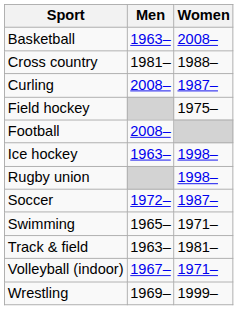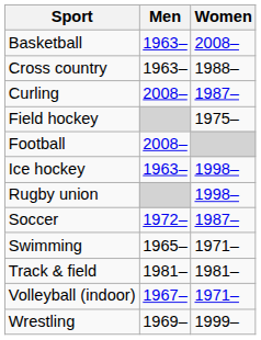 <table class="wikitable sortable">
 <tr>
 <th>Sport</th>
 <th>Men</th>
 <th>Women</th>
 </tr>
 <tr>
 <td>Basketball</td>
 <td><a href='#'>1963–</a></td>
 <td><a href='#'>2008–</a></td>
 </tr>
 <tr>
 <td>Cross country</td>
-<td>1981–</td>
+<td>1963–</td>
 <td>1988–</td>
 </tr>
 <tr>
 <td>Curling</td>
 <td><a href='#'>2008–</a></td>
 <td><a href='#'>1987–</a></td>
 </tr>
 <tr>
 <td>Field hockey</td>
 <td style="background:#d3d3d3"></td>
 <td>1975–</td>
 </tr>
 <tr>
 <td>Football</td>
 <td><a href='#'>2008–</a></td>
 <td style="background:#d3d3d3"></td>
 </tr>
 <tr>
 <td>Ice hockey</td>
 <td><a href='#'>1963–</a></td>
 <td><a href='#'>1998–</a></td>
 </tr>
 <tr>
 <td>Rugby union</td>
 <td style="background:#d3d3d3"></td>
 <td><a href='#'>1998–</a></td>
 </tr>
 <tr>
 <td>Soccer</td>
 <td><a href='#'>1972–</a></td>
 <td><a href='#'>1987–</a></td>
 </tr>
 <tr>
 <td>Swimming</td>
 <td>1965–</td>
 <td>1971–</td>
 </tr>
 <tr>
 <td>Track & field</td>
-<td>1963–</td>
+<td>1981–</td>
 <td>1981–</td>
 </tr>
 <tr>
 <td>Volleyball (indoor)</td>
 <td><a href='#'>1967–</a></td>
 <td><a href='#'>1971–</a></td>
 </tr>
 <tr>
 <td>Wrestling</td>
 <td>1969–</td>
 <td>1999–</td>
 </tr>
 </table>
